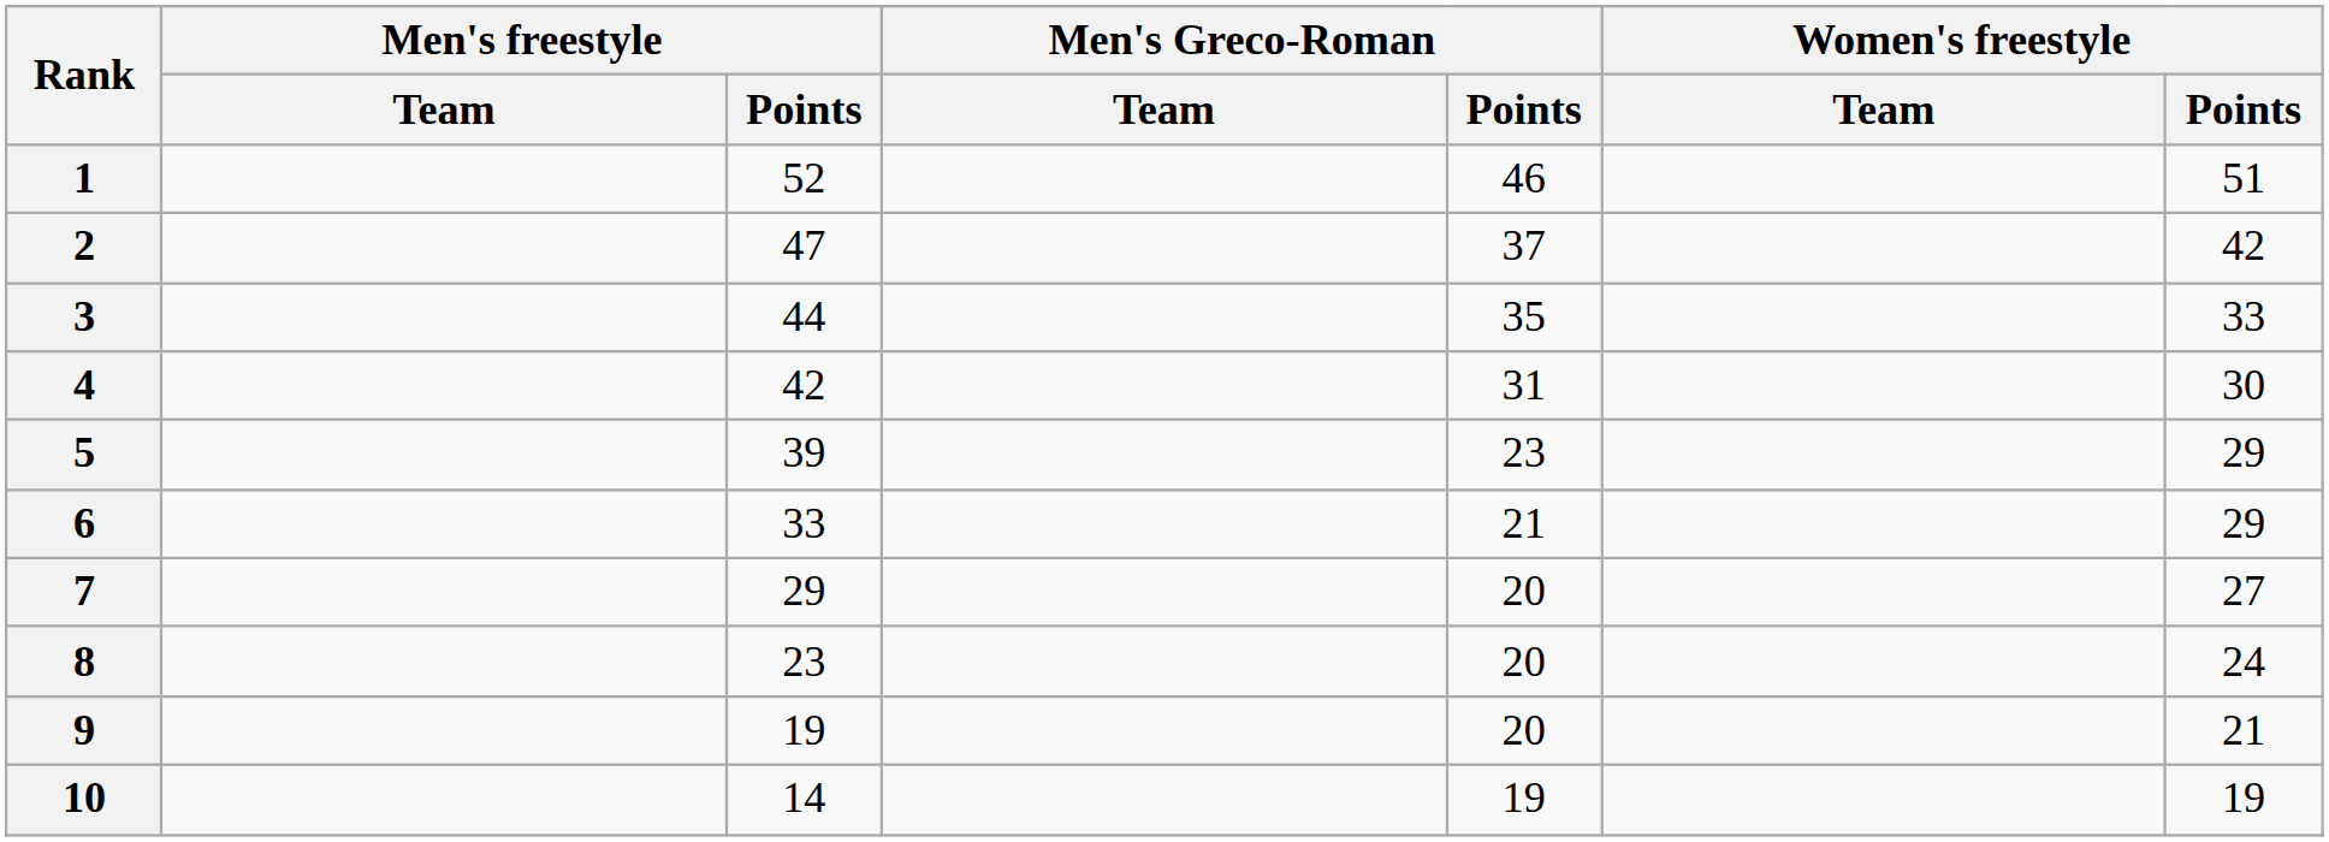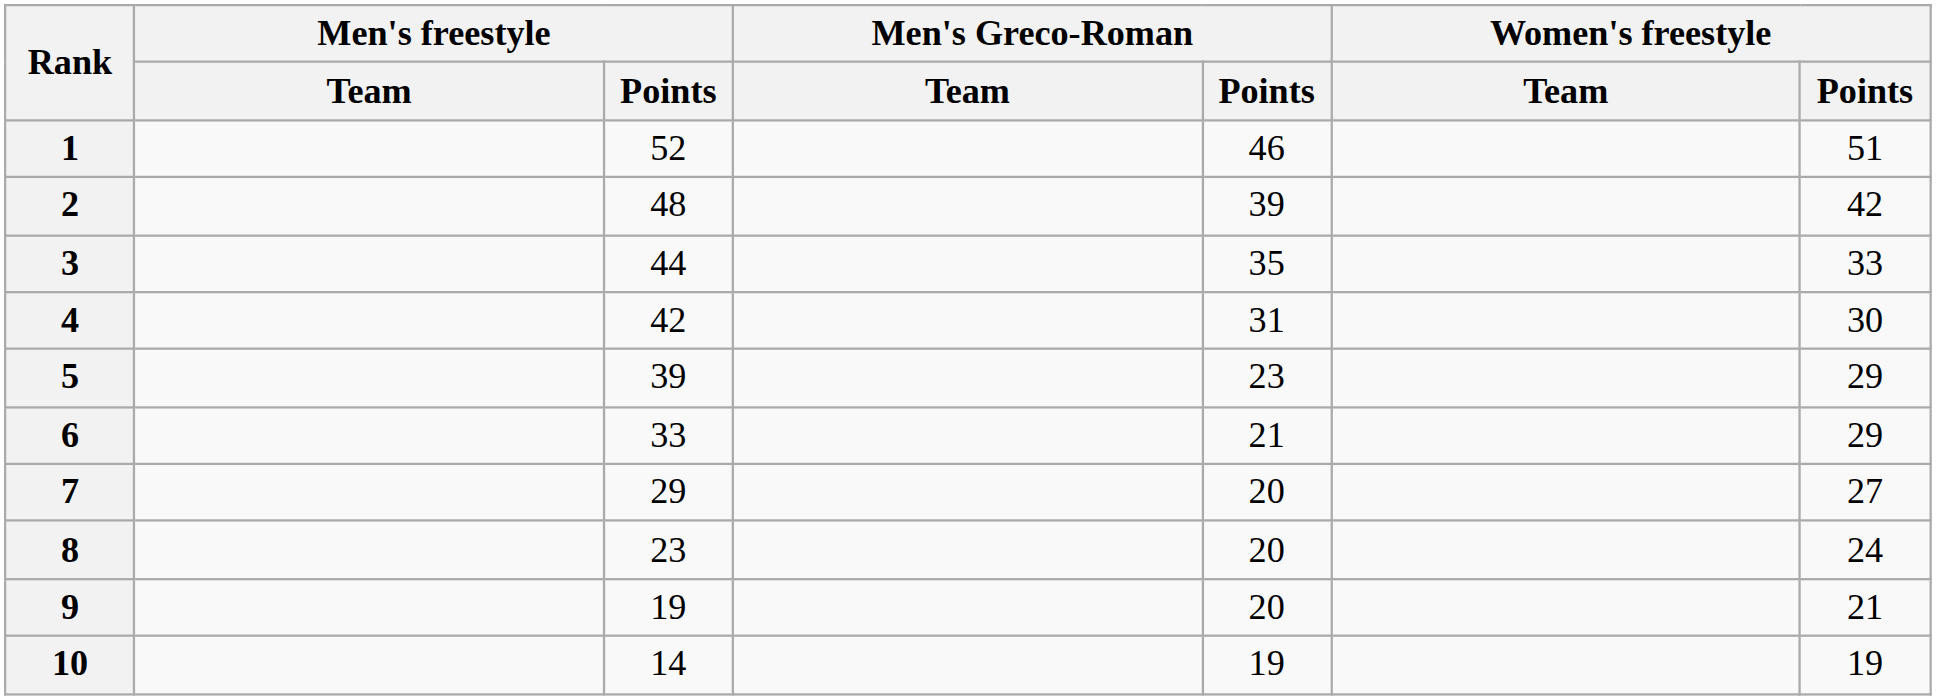 <table class="wikitable" style="text-align:center;">
 <tr>
 <th width=50 rowspan="2">Rank</th>
 <th colspan="2">Men's freestyle</th>
 <th colspan="2">Men's Greco-Roman</th>
 <th colspan="2">Women's freestyle</th>
 </tr>
 <tr>
 <th width=200>Team</th>
 <th width=50>Points</th>
 <th width=200>Team</th>
 <th width=50>Points</th>
 <th width=200>Team</th>
 <th width=50>Points</th>
 </tr>
 <tr>
 <th>1</th>
 <td align=left></td>
 <td>52</td>
 <td align=left></td>
 <td>46</td>
 <td align=left></td>
 <td>51</td>
 </tr>
 <tr>
 <th>2</th>
 <td align=left></td>
-<td>47</td>
+<td>48</td>
 <td align=left></td>
-<td>37</td>
+<td>39</td>
 <td align=left></td>
 <td>42</td>
 </tr>
 <tr>
 <th>3</th>
 <td align=left></td>
 <td>44</td>
 <td align=left></td>
 <td>35</td>
 <td align=left></td>
 <td>33</td>
 </tr>
 <tr>
 <th>4</th>
 <td align=left></td>
 <td>42</td>
 <td align=left></td>
 <td>31</td>
 <td align=left></td>
 <td>30</td>
 </tr>
 <tr>
 <th>5</th>
 <td align=left></td>
 <td>39</td>
 <td align=left></td>
 <td>23</td>
 <td align=left></td>
 <td>29</td>
 </tr>
 <tr>
 <th>6</th>
 <td align=left></td>
 <td>33</td>
 <td align=left></td>
 <td>21</td>
 <td align=left></td>
 <td>29</td>
 </tr>
 <tr>
 <th>7</th>
 <td align=left></td>
 <td>29</td>
 <td align=left></td>
 <td>20</td>
 <td align=left></td>
 <td>27</td>
 </tr>
 <tr>
 <th>8</th>
 <td align=left></td>
 <td>23</td>
 <td align=left></td>
 <td>20</td>
 <td align=left></td>
 <td>24</td>
 </tr>
 <tr>
 <th>9</th>
 <td align=left></td>
 <td>19</td>
 <td align=left></td>
 <td>20</td>
 <td align=left></td>
 <td>21</td>
 </tr>
 <tr>
 <th>10</th>
 <td align=left></td>
 <td>14</td>
 <td align=left></td>
 <td>19</td>
 <td align=left></td>
 <td>19</td>
 </tr>
 </table>
